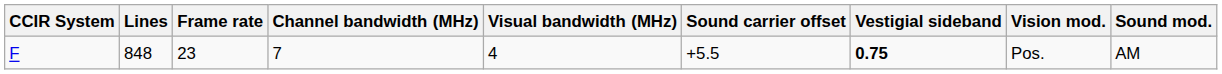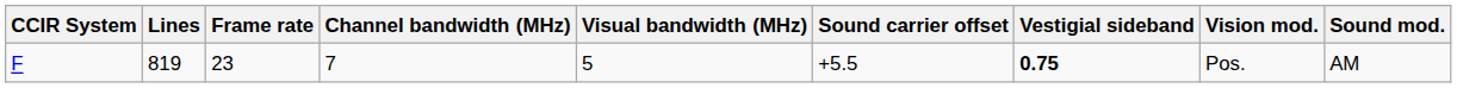 <table class="wikitable">
 <tr>
 <th><small>CCIR System</small></th>
 <th><small>Lines</small></th>
 <th><small>Frame rate</small></th>
 <th><small>Channel bandwidth</small> <small>(MHz)</small></th>
 <th><small>Visual bandwidth</small> <small>(MHz)</small></th>
 <th><small>Sound carrier offset</small></th>
 <th><small>Vestigial sideband</small></th>
 <th><small>Vision mod.</small></th>
 <th><small>Sound mod.</small></th>
 </tr>
 <tr>
 <td><small><a href='#'>F</a></small></td>
-<td><small>848</small></td>
+<td><small>819</small></td>
 <td><small>23</small></td>
 <td><small>7</small></td>
-<td><small>4</small></td>
+<td><small>5</small></td>
 <td><small>+5.5</small></td>
 <td><strong><small>0.75</small></strong></td>
 <td><small>Pos.</small></td>
 <td><small>AM</small></td>
 </tr>
 </table>
